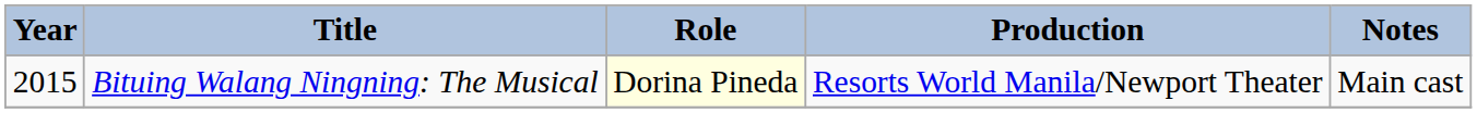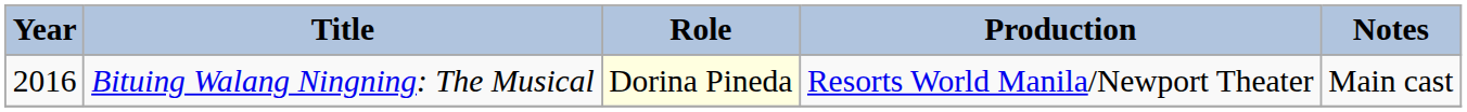 <table class="wikitable">
 <tr>
 <th style="background:#B0C4DE;">Year</th>
 <th style="background:#B0C4DE;">Title</th>
 <th style="background:#B0C4DE;">Role</th>
 <th style="background:#B0C4DE;">Production</th>
 <th style="background:#B0C4DE;">Notes</th>
 </tr>
 <tr>
-<td>2015</td>
+<td>2016</td>
 <td><em><a href='#'>Bituing Walang Ningning</a>: The Musical</em></td>
 <td style="background: lightyellow;">Dorina Pineda</td>
 <td><a href='#'>Resorts World Manila</a>/Newport Theater</td>
 <td>Main cast</td>
 </tr>
 <tr>
 </tr>
 </table>
